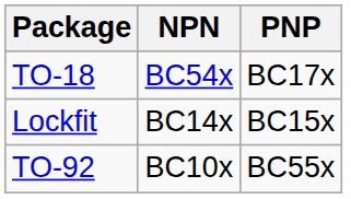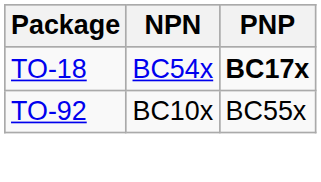 <table class="wikitable">
 <tr>
 <th>Package</th>
 <th>NPN</th>
 <th>PNP</th>
 </tr>
 <tr>
 <td><a href='#'>TO-18</a></td>
 <td><a href='#'>BC54x</a></td>
-<td>BC17x</td>
-</tr>
-<tr>
-<td><a href='#'>Lockfit</a></td>
-<td>BC14x</td>
-<td>BC15x</td>
+<td><strong>BC17x</strong></td>
 </tr>
 <tr>
 <td><a href='#'>TO-92</a></td>
 <td>BC10x</td>
 <td>BC55x</td>
 </tr>
 </table>
